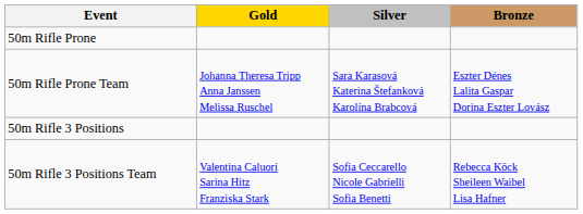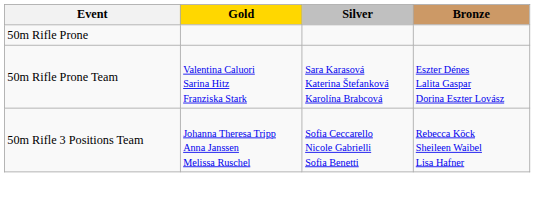 <table class="wikitable" width=70% style="font-size:90%; text-align:left;">
 <tr align=center>
 <th>Event</th>
 <td bgcolor=gold><strong>Gold</strong></td>
 <td bgcolor=silver><strong>Silver</strong></td>
 <td bgcolor=cc9966><strong>Bronze</strong></td>
 </tr>
 <tr>
 <td>50m Rifle Prone</td>
 <td></td>
 <td></td>
 <td></td>
 </tr>
 <tr>
 <td>50m Rifle Prone Team</td>
-<td><br><small><a href='#'>Johanna Theresa Tripp</a><br><a href='#'>Anna Janssen</a><br><a href='#'>Melissa Ruschel</a></small></td>
+<td><br><small><a href='#'>Valentina Caluori</a><br><a href='#'>Sarina Hitz</a><br><a href='#'>Franziska Stark</a></small></td>
 <td><br><small><a href='#'>Sara Karasová</a><br><a href='#'>Katerina Štefanková</a><br><a href='#'>Karolína Brabcová</a></small></td>
 <td><br><small><a href='#'>Eszter Dénes</a><br><a href='#'>Lalita Gaspar</a><br><a href='#'>Dorina Eszter Lovász</a></small></td>
 </tr>
 <tr>
-<td>50m Rifle 3 Positions</td>
-<td></td>
-<td></td>
-<td></td>
-</tr>
-<tr>
 <td>50m Rifle 3 Positions Team</td>
-<td><br><small><a href='#'>Valentina Caluori</a><br><a href='#'>Sarina Hitz</a><br><a href='#'>Franziska Stark</a></small></td>
+<td><br><small><a href='#'>Johanna Theresa Tripp</a><br><a href='#'>Anna Janssen</a><br><a href='#'>Melissa Ruschel</a></small></td>
 <td><br><small><a href='#'>Sofia Ceccarello</a><br><a href='#'>Nicole Gabrielli</a><br><a href='#'>Sofia Benetti</a></small></td>
 <td><br><small><a href='#'>Rebecca Köck</a><br><a href='#'>Sheileen Waibel</a><br><a href='#'>Lisa Hafner</a></small></td>
 </tr>
 </table>
